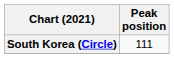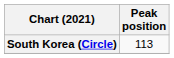 <table class="wikitable plainrowheaders" style="text-align:center">
 <tr>
 <th scope="col">Chart (2021)</th>
 <th scope="col">Peak<br>position</th>
 </tr>
 <tr>
 <th scope="row">South Korea (<a href='#'>Circle</a>)</th>
-<td>111</td>
+<td>113</td>
 </tr>
 <tr>
 </tr>
 </table>
